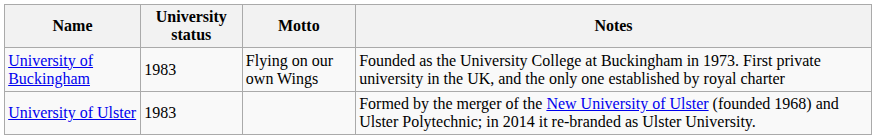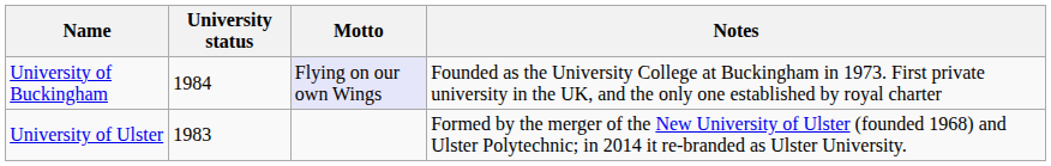 <table class="wikitable sortable">
 <tr>
 <th>Name</th>
 <th>University status</th>
 <th>Motto</th>
 <th>Notes</th>
 </tr>
 <tr>
 <td><a href='#'>University of Buckingham</a></td>
-<td>1983</td>
-<td>Flying on our own Wings</td>
+<td>1984</td>
+<td style="background: lavender;">Flying on our own Wings</td>
 <td>Founded as the University College at Buckingham in 1973. First private university in the UK, and the only one established by royal charter</td>
 </tr>
 <tr>
 <td><a href='#'>University of Ulster</a></td>
 <td>1983</td>
 <td></td>
 <td>Formed by the merger of the <a href='#'>New University of Ulster</a> (founded 1968) and Ulster Polytechnic; in 2014 it re-branded as Ulster University.</td>
 </tr>
 </table>
